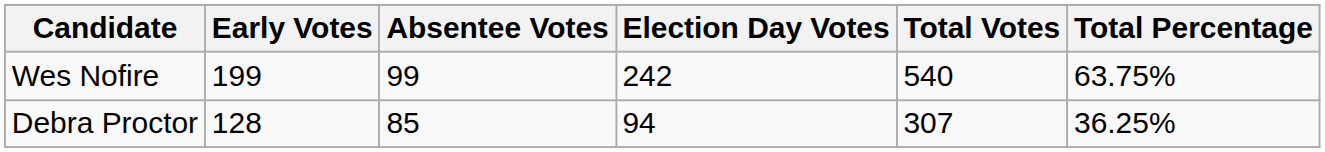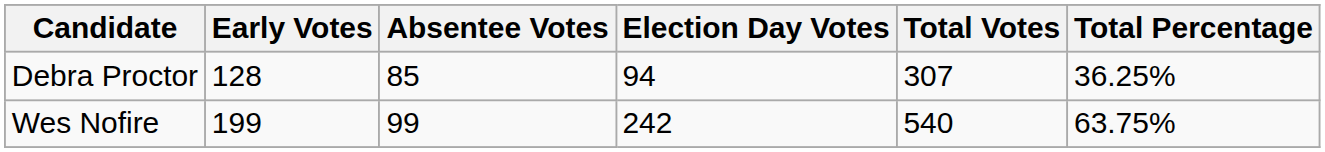 <table class="wikitable">
 <tr>
 <th>Candidate</th>
 <th>Early Votes</th>
 <th>Absentee Votes</th>
 <th>Election Day Votes</th>
 <th>Total Votes</th>
 <th>Total Percentage</th>
 </tr>
 <tr>
+<td>Debra Proctor</td>
+<td>128</td>
+<td>85</td>
+<td>94</td>
+<td>307</td>
+<td>36.25%</td>
+</tr>
+<tr>
 <td>Wes Nofire</td>
 <td>199</td>
 <td>99</td>
 <td>242</td>
 <td>540</td>
 <td>63.75%</td>
 </tr>
-<tr>
-<td>Debra Proctor</td>
-<td>128</td>
-<td>85</td>
-<td>94</td>
-<td>307</td>
-<td>36.25%</td>
-</tr>
 </table>
